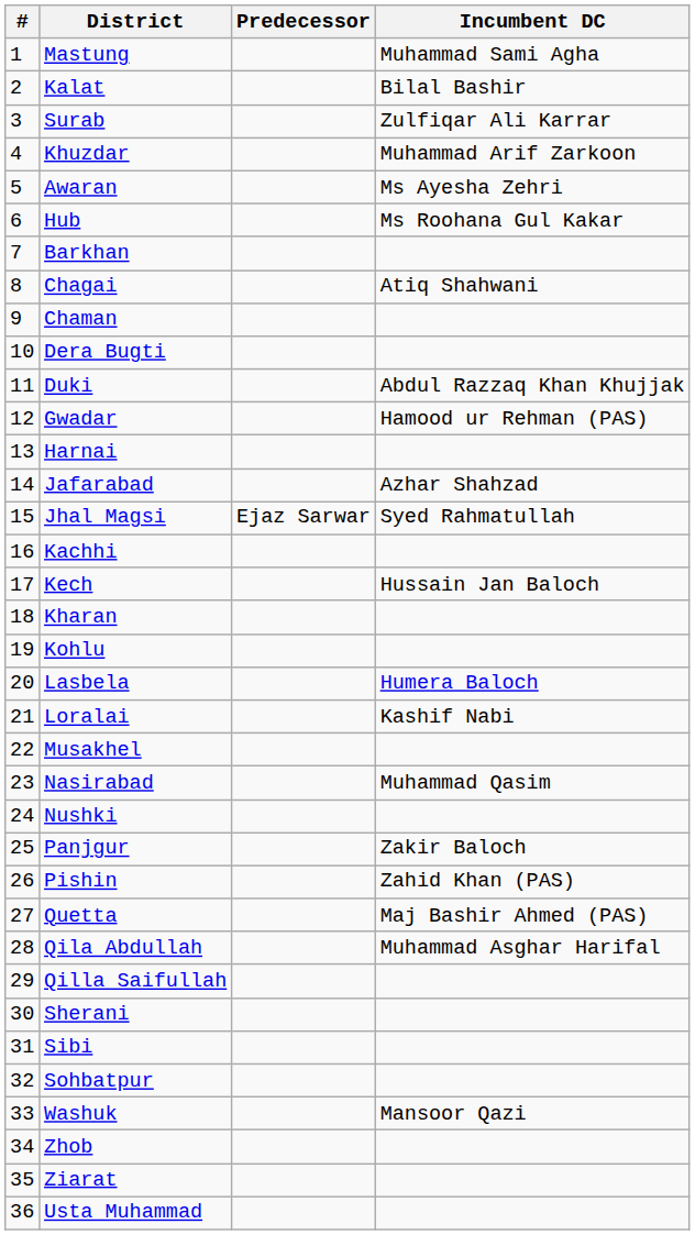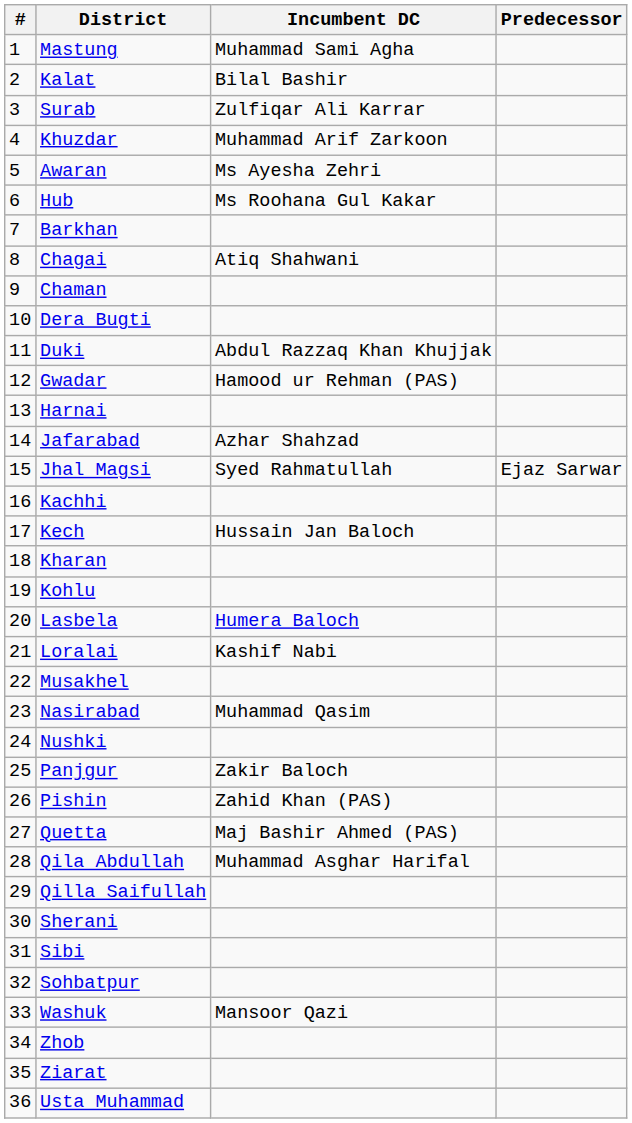 <table class="wikitable">
 <tr>
 <th>#</th>
 <th>District</th>
+<th>Incumbent DC</th>
 <th>Predecessor</th>
-<th>Incumbent DC</th>
 </tr>
 <tr>
 <td>1</td>
 <td><a href='#'>Mastung</a></td>
+<td>Muhammad Sami Agha</td>
 <td></td>
-<td>Muhammad Sami Agha</td>
 </tr>
 <tr>
 <td>2</td>
 <td><a href='#'>Kalat</a></td>
+<td>Bilal Bashir</td>
 <td></td>
-<td>Bilal Bashir</td>
 </tr>
 <tr>
 <td>3</td>
 <td><a href='#'>Surab</a></td>
+<td>Zulfiqar Ali Karrar</td>
 <td></td>
-<td>Zulfiqar Ali Karrar</td>
 </tr>
 <tr>
 <td>4</td>
 <td><a href='#'>Khuzdar</a></td>
+<td>Muhammad Arif Zarkoon</td>
 <td></td>
-<td>Muhammad Arif Zarkoon</td>
 </tr>
 <tr>
 <td>5</td>
 <td><a href='#'>Awaran</a></td>
+<td>Ms Ayesha Zehri</td>
 <td></td>
-<td>Ms Ayesha Zehri</td>
 </tr>
 <tr>
 <td>6</td>
 <td><a href='#'>Hub</a></td>
+<td>Ms Roohana Gul Kakar</td>
 <td></td>
-<td>Ms Roohana Gul Kakar</td>
 </tr>
 <tr>
 <td>7</td>
 <td><a href='#'>Barkhan</a></td>
 <td></td>
 <td></td>
 </tr>
 <tr>
 <td>8</td>
 <td><a href='#'>Chagai</a></td>
+<td>Atiq Shahwani</td>
 <td></td>
-<td>Atiq Shahwani</td>
 </tr>
 <tr>
 <td>9</td>
 <td><a href='#'>Chaman</a></td>
 <td></td>
 <td></td>
 </tr>
 <tr>
 <td>10</td>
 <td><a href='#'>Dera Bugti</a></td>
 <td></td>
 <td></td>
 </tr>
 <tr>
 <td>11</td>
 <td><a href='#'>Duki</a></td>
+<td>Abdul Razzaq Khan Khujjak</td>
 <td></td>
-<td>Abdul Razzaq Khan Khujjak</td>
 </tr>
 <tr>
 <td>12</td>
 <td><a href='#'>Gwadar</a></td>
+<td>Hamood ur Rehman (PAS)</td>
 <td></td>
-<td>Hamood ur Rehman (PAS)</td>
 </tr>
 <tr>
 <td>13</td>
 <td><a href='#'>Harnai</a></td>
 <td></td>
 <td></td>
 </tr>
 <tr>
 <td>14</td>
 <td><a href='#'>Jafarabad</a></td>
+<td>Azhar Shahzad</td>
 <td></td>
-<td>Azhar Shahzad</td>
 </tr>
 <tr>
 <td>15</td>
 <td><a href='#'>Jhal Magsi</a></td>
+<td>Syed Rahmatullah</td>
 <td>Ejaz Sarwar</td>
-<td>Syed Rahmatullah</td>
 </tr>
 <tr>
 <td>16</td>
 <td><a href='#'>Kachhi</a></td>
 <td></td>
 <td></td>
 </tr>
 <tr>
 <td>17</td>
 <td><a href='#'>Kech</a></td>
+<td>Hussain Jan Baloch</td>
 <td></td>
-<td>Hussain Jan Baloch</td>
 </tr>
 <tr>
 <td>18</td>
 <td><a href='#'>Kharan</a></td>
 <td></td>
 <td></td>
 </tr>
 <tr>
 <td>19</td>
 <td><a href='#'>Kohlu</a></td>
 <td></td>
 <td></td>
 </tr>
 <tr>
 <td>20</td>
 <td><a href='#'>Lasbela</a></td>
+<td><a href='#'>Humera Baloch</a></td>
 <td></td>
-<td><a href='#'>Humera Baloch</a></td>
 </tr>
 <tr>
 <td>21</td>
 <td><a href='#'>Loralai</a></td>
+<td>Kashif Nabi</td>
 <td></td>
-<td>Kashif Nabi</td>
 </tr>
 <tr>
 <td>22</td>
 <td><a href='#'>Musakhel</a></td>
 <td></td>
 <td></td>
 </tr>
 <tr>
 <td>23</td>
 <td><a href='#'>Nasirabad</a></td>
+<td>Muhammad Qasim</td>
 <td></td>
-<td>Muhammad Qasim</td>
 </tr>
 <tr>
 <td>24</td>
 <td><a href='#'>Nushki</a></td>
 <td></td>
 <td></td>
 </tr>
 <tr>
 <td>25</td>
 <td><a href='#'>Panjgur</a></td>
+<td>Zakir Baloch</td>
 <td></td>
-<td>Zakir Baloch</td>
 </tr>
 <tr>
 <td>26</td>
 <td><a href='#'>Pishin</a></td>
+<td>Zahid Khan (PAS)</td>
 <td></td>
-<td>Zahid Khan (PAS)</td>
 </tr>
 <tr>
 <td>27</td>
 <td><a href='#'>Quetta</a></td>
+<td>Maj Bashir Ahmed (PAS)</td>
 <td></td>
-<td>Maj Bashir Ahmed (PAS)</td>
 </tr>
 <tr>
 <td>28</td>
 <td><a href='#'>Qila Abdullah</a></td>
+<td>Muhammad Asghar Harifal</td>
 <td></td>
-<td>Muhammad Asghar Harifal</td>
 </tr>
 <tr>
 <td>29</td>
 <td><a href='#'>Qilla Saifullah</a></td>
 <td></td>
 <td></td>
 </tr>
 <tr>
 <td>30</td>
 <td><a href='#'>Sherani</a></td>
 <td></td>
 <td></td>
 </tr>
 <tr>
 <td>31</td>
 <td><a href='#'>Sibi</a></td>
 <td></td>
 <td></td>
 </tr>
 <tr>
 <td>32</td>
 <td><a href='#'>Sohbatpur</a></td>
 <td></td>
 <td></td>
 </tr>
 <tr>
 <td>33</td>
 <td><a href='#'>Washuk</a></td>
+<td>Mansoor Qazi</td>
 <td></td>
-<td>Mansoor Qazi</td>
 </tr>
 <tr>
 <td>34</td>
 <td><a href='#'>Zhob</a></td>
 <td></td>
 <td></td>
 </tr>
 <tr>
 <td>35</td>
 <td><a href='#'>Ziarat</a></td>
 <td></td>
 <td></td>
 </tr>
 <tr>
 <td>36</td>
 <td><a href='#'>Usta Muhammad</a></td>
 <td></td>
 <td></td>
 </tr>
 </table>
